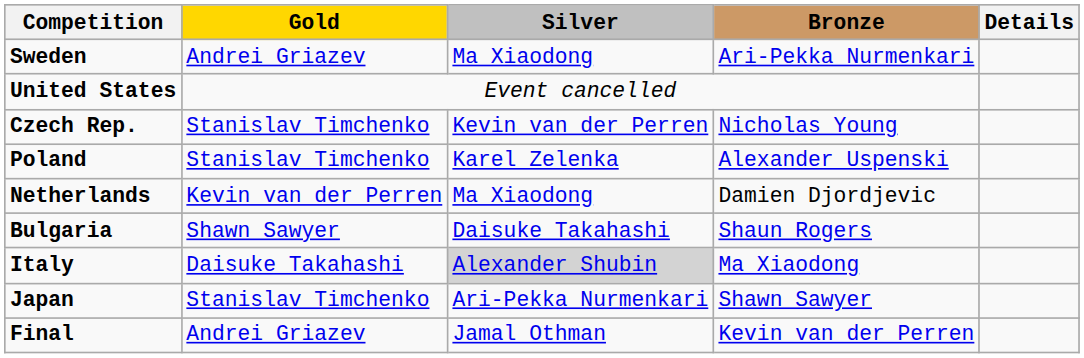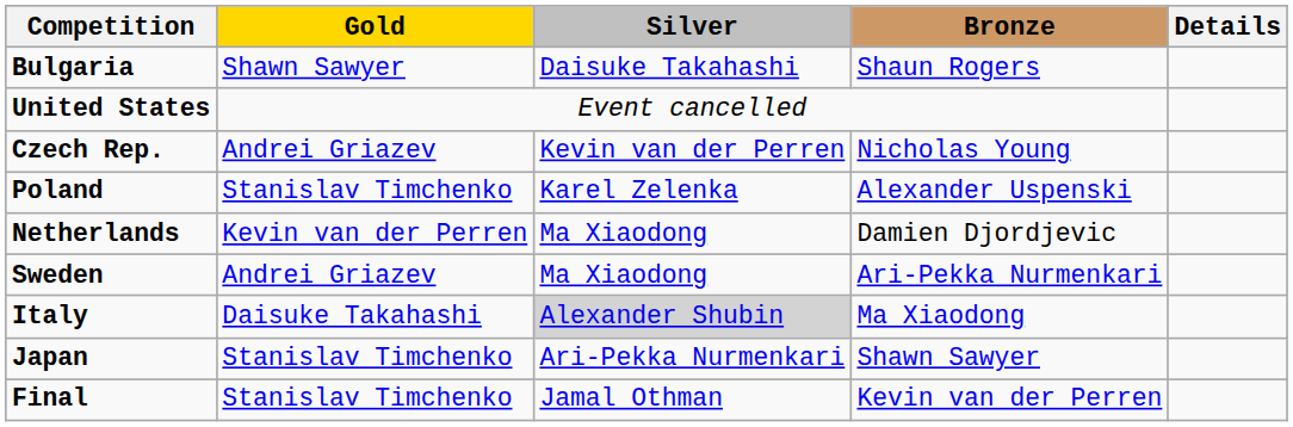 <table class="wikitable">
 <tr>
 <th>Competition</th>
 <td align=center bgcolor=gold><strong>Gold</strong></td>
 <td align=center bgcolor=silver><strong>Silver</strong></td>
 <td align=center bgcolor=cc9966><strong>Bronze</strong></td>
 <th>Details</th>
 </tr>
 <tr>
-<td><strong>Sweden</strong></td>
-<td> <a href='#'>Andrei Griazev</a></td>
-<td> <a href='#'>Ma Xiaodong</a></td>
-<td> <a href='#'>Ari-Pekka Nurmenkari</a></td>
+<td><strong>Bulgaria</strong></td>
+<td> <a href='#'>Shawn Sawyer</a></td>
+<td> <a href='#'>Daisuke Takahashi</a></td>
+<td> <a href='#'>Shaun Rogers</a></td>
 <td></td>
 </tr>
 <tr>
 <td><strong>United States</strong></td>
 <td colspan=3 align=center><em>Event cancelled</em></td>
 <td></td>
 </tr>
 <tr>
 <td><strong>Czech Rep.</strong></td>
-<td> <a href='#'>Stanislav Timchenko</a></td>
+<td> <a href='#'>Andrei Griazev</a></td>
 <td> <a href='#'>Kevin van der Perren</a></td>
 <td> <a href='#'>Nicholas Young</a></td>
 <td></td>
 </tr>
 <tr>
 <td><strong>Poland</strong></td>
 <td> <a href='#'>Stanislav Timchenko</a></td>
 <td> <a href='#'>Karel Zelenka</a></td>
 <td> <a href='#'>Alexander Uspenski</a></td>
 <td></td>
 </tr>
 <tr>
 <td><strong>Netherlands</strong></td>
 <td> <a href='#'>Kevin van der Perren</a></td>
 <td> <a href='#'>Ma Xiaodong</a></td>
 <td> Damien Djordjevic</td>
 <td></td>
 </tr>
 <tr>
-<td><strong>Bulgaria</strong></td>
-<td> <a href='#'>Shawn Sawyer</a></td>
-<td> <a href='#'>Daisuke Takahashi</a></td>
-<td> <a href='#'>Shaun Rogers</a></td>
+<td><strong>Sweden</strong></td>
+<td> <a href='#'>Andrei Griazev</a></td>
+<td> <a href='#'>Ma Xiaodong</a></td>
+<td> <a href='#'>Ari-Pekka Nurmenkari</a></td>
 <td></td>
 </tr>
 <tr>
 <td><strong>Italy</strong></td>
 <td> <a href='#'>Daisuke Takahashi</a></td>
 <td style="background: lightgrey;"> <a href='#'>Alexander Shubin</a></td>
 <td> <a href='#'>Ma Xiaodong</a></td>
 <td></td>
 </tr>
 <tr>
 <td><strong>Japan</strong></td>
 <td> <a href='#'>Stanislav Timchenko</a></td>
 <td> <a href='#'>Ari-Pekka Nurmenkari</a></td>
 <td> <a href='#'>Shawn Sawyer</a></td>
 <td></td>
 </tr>
 <tr>
 <td><strong>Final</strong></td>
-<td> <a href='#'>Andrei Griazev</a></td>
+<td> <a href='#'>Stanislav Timchenko</a></td>
 <td> <a href='#'>Jamal Othman</a></td>
 <td> <a href='#'>Kevin van der Perren</a></td>
 <td></td>
 </tr>
 </table>
